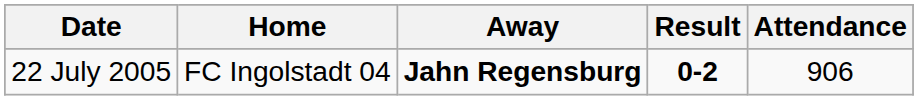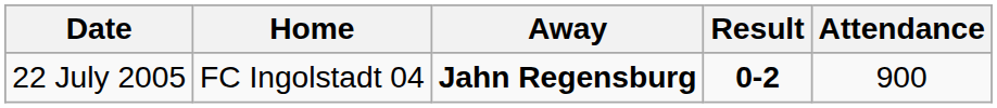 <table class="wikitable">
 <tr>
 <th>Date</th>
 <th>Home</th>
 <th>Away</th>
 <th>Result</th>
 <th>Attendance</th>
 </tr>
 <tr align="center">
 <td>22 July 2005</td>
 <td>FC Ingolstadt 04</td>
 <td><strong>Jahn Regensburg</strong></td>
 <td><strong>0-2</strong></td>
-<td>906</td>
+<td>900</td>
 </tr>
 </table>
